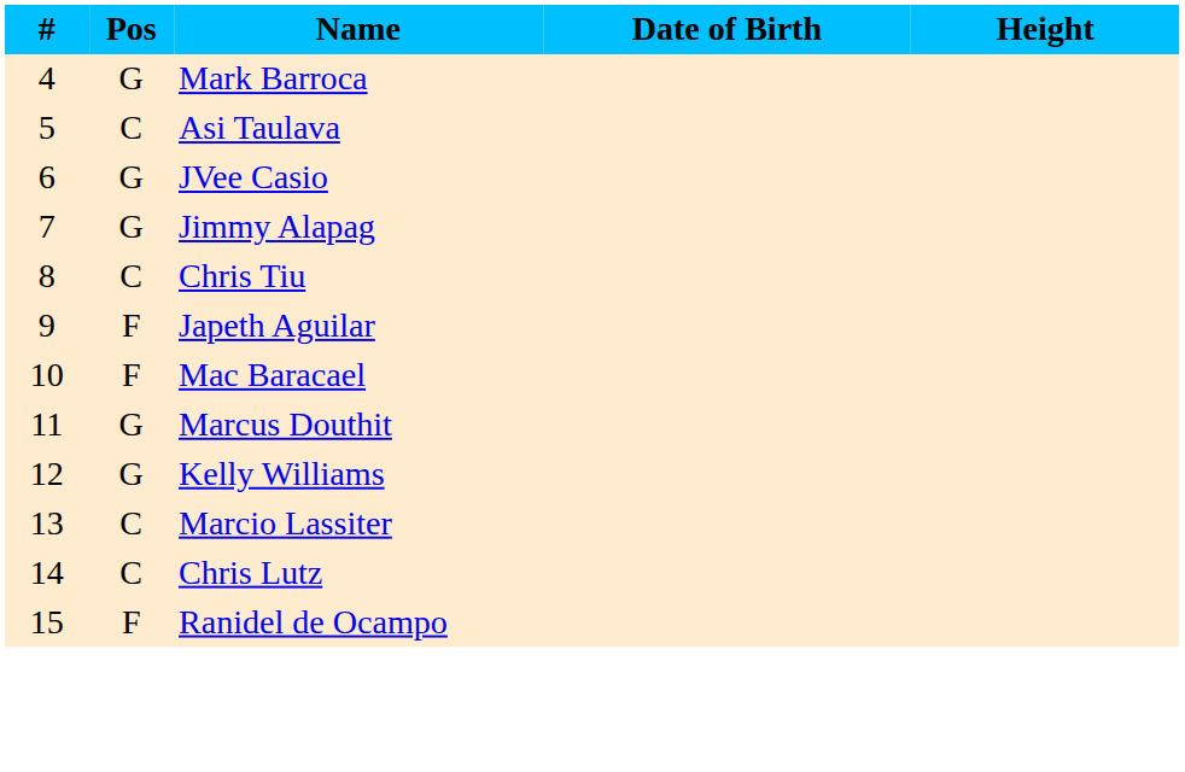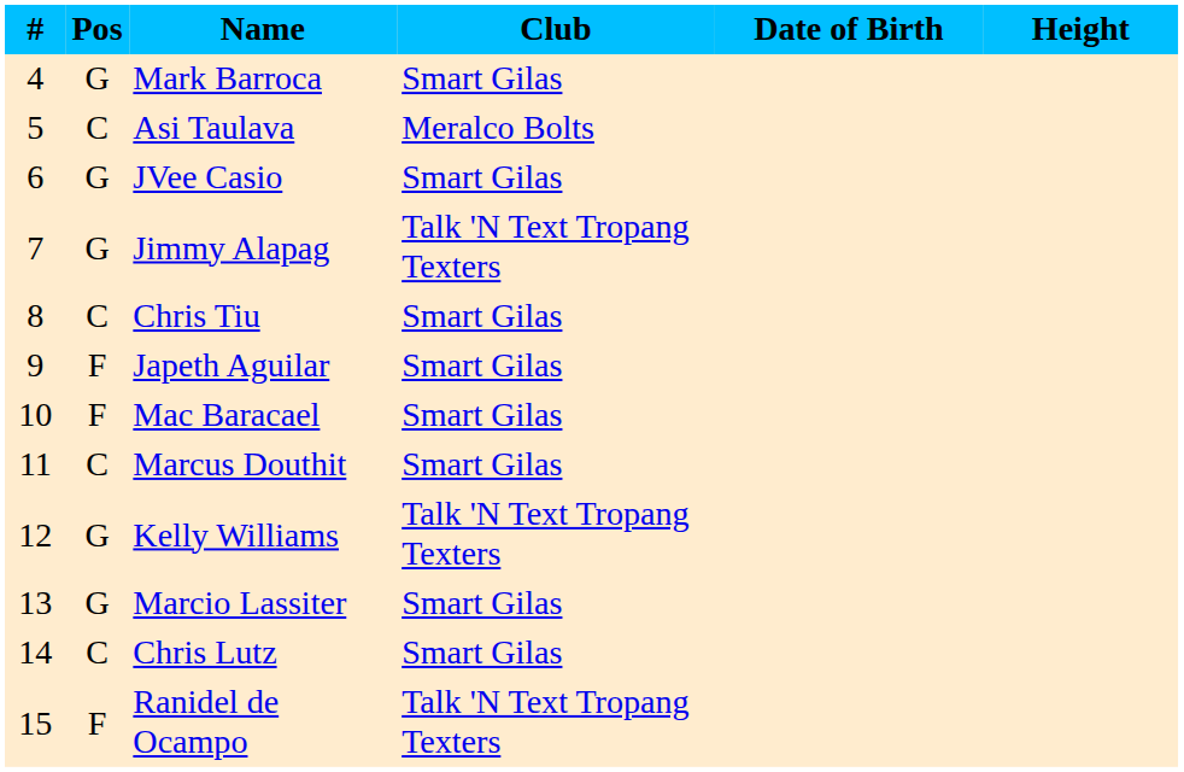 <table border=0 cellpadding=2 cellspacing=0  |- bgcolor=#FFECCE style="text-align:center; font-size:90%;" width=80%>
 <tr bgcolor=#00BFFF>
 <th width=5%>#</th>
 <th width=5%>Pos</th>
 <th width=22%>Name</th>
+<th width=26%>Club</th>
 <th width=22%>Date of Birth</th>
 <th width=16%>Height</th>
 </tr>
 <tr>
 <td>4</td>
 <td>G</td>
 <td align=left><a href='#'>Mark Barroca</a></td>
+<td align=left> <a href='#'>Smart Gilas</a></td>
 <td align=left></td>
 <td></td>
 </tr>
 <tr>
 <td>5</td>
 <td>C</td>
 <td align=left><a href='#'>Asi Taulava</a></td>
+<td align=left> <a href='#'>Meralco Bolts</a></td>
 <td align=left></td>
 <td></td>
 </tr>
 <tr>
 <td>6</td>
 <td>G</td>
 <td align=left><a href='#'>JVee Casio</a></td>
+<td align=left> <a href='#'>Smart Gilas</a></td>
 <td align=left></td>
 <td></td>
 </tr>
 <tr>
 <td>7</td>
 <td>G</td>
 <td align=left><a href='#'>Jimmy Alapag</a></td>
+<td align=left> <a href='#'>Talk 'N Text Tropang Texters</a></td>
 <td align=left></td>
 <td></td>
 </tr>
 <tr>
 <td>8</td>
 <td>C</td>
 <td align=left><a href='#'>Chris Tiu</a></td>
+<td align=left> <a href='#'>Smart Gilas</a></td>
 <td align=left></td>
 <td></td>
 </tr>
 <tr>
 <td>9</td>
 <td>F</td>
 <td align=left><a href='#'>Japeth Aguilar</a></td>
+<td align=left> <a href='#'>Smart Gilas</a></td>
 <td align=left></td>
 <td></td>
 </tr>
 <tr>
 <td>10</td>
 <td>F</td>
 <td align=left><a href='#'>Mac Baracael</a></td>
+<td align=left> <a href='#'>Smart Gilas</a></td>
 <td align=left></td>
 <td></td>
 </tr>
 <tr>
 <td>11</td>
-<td>G</td>
+<td>C</td>
 <td align=left><a href='#'>Marcus Douthit</a></td>
+<td align=left> <a href='#'>Smart Gilas</a></td>
 <td align=left></td>
 <td></td>
 </tr>
 <tr>
 <td>12</td>
 <td>G</td>
 <td align=left><a href='#'>Kelly Williams</a></td>
+<td align=left> <a href='#'>Talk 'N Text Tropang Texters</a></td>
 <td align=left></td>
 <td></td>
 </tr>
 <tr>
 <td>13</td>
-<td>C</td>
+<td>G</td>
 <td align=left><a href='#'>Marcio Lassiter</a></td>
+<td align=left> <a href='#'>Smart Gilas</a></td>
 <td align=left></td>
 <td></td>
 </tr>
 <tr>
 <td>14</td>
 <td>C</td>
 <td align=left><a href='#'>Chris Lutz</a></td>
+<td align=left> <a href='#'>Smart Gilas</a></td>
 <td align=left></td>
 <td></td>
 </tr>
 <tr>
 <td>15</td>
 <td>F</td>
 <td align=left><a href='#'>Ranidel de Ocampo</a></td>
+<td align=left> <a href='#'>Talk 'N Text Tropang Texters</a></td>
 <td align=left></td>
 <td></td>
 </tr>
 </table>
